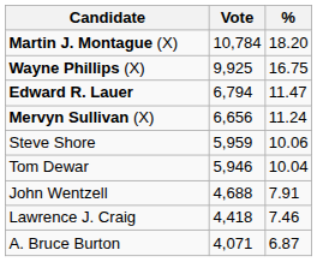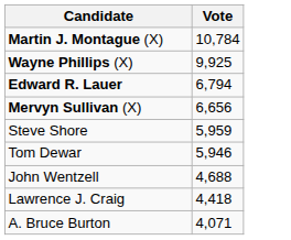 <table class="wikitable">
 <tr>
 <th bgcolor="#DDDDFF" width="200px">Candidate</th>
 <th bgcolor="#DDDDFF">Vote</th>
-<th bgcolor="#DDDDFF">%</th>
 </tr>
 <tr>
 <td><strong>Martin J. Montague</strong> (X)</td>
 <td>10,784</td>
-<td>18.20</td>
 </tr>
 <tr>
 <td><strong>Wayne Phillips</strong> (X)</td>
 <td>9,925</td>
-<td>16.75</td>
 </tr>
 <tr>
 <td><strong>Edward R. Lauer</strong></td>
 <td>6,794</td>
-<td>11.47</td>
 </tr>
 <tr>
 <td><strong>Mervyn Sullivan</strong> (X)</td>
 <td>6,656</td>
-<td>11.24</td>
 </tr>
 <tr>
 <td>Steve Shore</td>
 <td>5,959</td>
-<td>10.06</td>
 </tr>
 <tr>
 <td>Tom Dewar</td>
 <td>5,946</td>
-<td>10.04</td>
 </tr>
 <tr>
 <td>John Wentzell</td>
 <td>4,688</td>
-<td>7.91</td>
 </tr>
 <tr>
 <td>Lawrence J. Craig</td>
 <td>4,418</td>
-<td>7.46</td>
 </tr>
 <tr>
 <td>A. Bruce Burton</td>
 <td>4,071</td>
-<td>6.87</td>
 </tr>
 </table>
